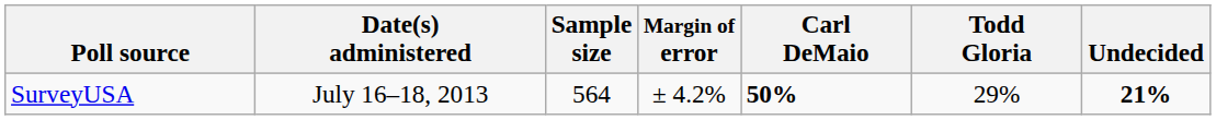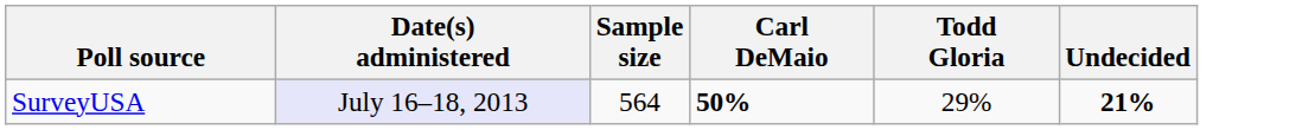 <table class="wikitable">
 <tr valign= bottom>
 <th style="width:150px;">Poll source</th>
 <th style="width:175px;">Date(s)<br>administered</th>
 <th class=small>Sample<br>size</th>
-<th><small>Margin of</small><br>error</th>
 <th style="width:100px;">Carl<br>DeMaio</th>
 <th style="width:100px;">Todd<br>Gloria</th>
 <th>Undecided</th>
 </tr>
 <tr>
 <td><a href='#'>SurveyUSA</a></td>
-<td align=center>July 16–18, 2013</td>
+<td align=center style="background: lavender;">July 16–18, 2013</td>
 <td align=center>564</td>
-<td align=center>± 4.2%</td>
 <td><strong>50%</strong></td>
 <td align=center>29%</td>
 <td align=center><strong>21%</strong></td>
 </tr>
 </table>
